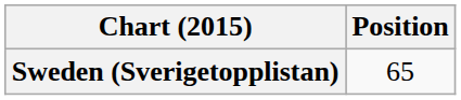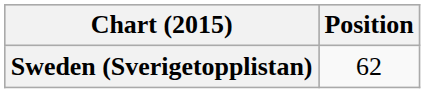 <table class="wikitable plainrowheaders" style="text-align:center">
 <tr>
 <th scope="col">Chart (2015)</th>
 <th scope="col">Position</th>
 </tr>
 <tr>
 <th scope="row">Sweden (Sverigetopplistan)</th>
-<td>65</td>
+<td>62</td>
 </tr>
 </table>
